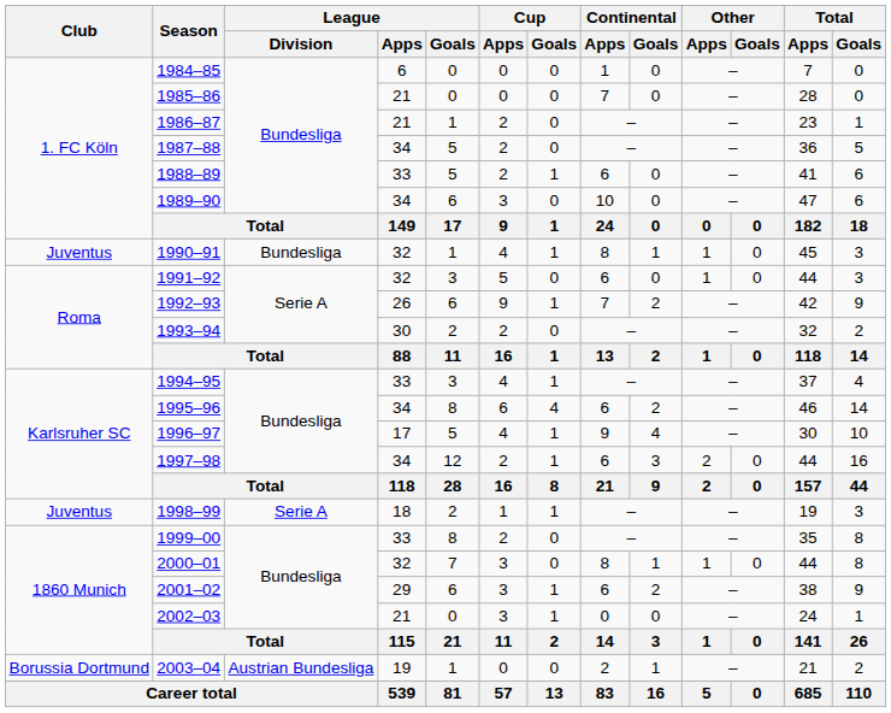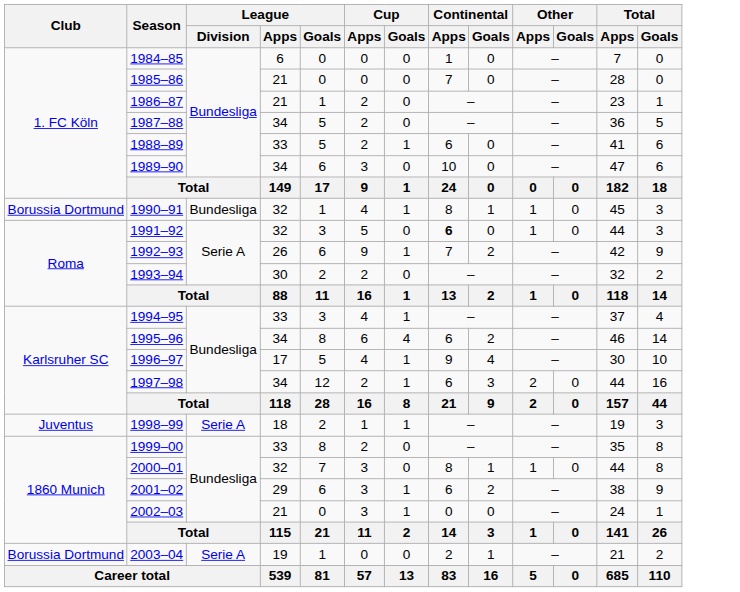 <table class="wikitable" style="text-align:center">
 <tr>
 <th rowspan="2">Club</th>
 <th rowspan="2">Season</th>
 <th colspan="3">League</th>
 <th colspan="2">Cup</th>
 <th colspan="2">Continental</th>
 <th colspan="2">Other</th>
 <th colspan="2">Total</th>
 </tr>
 <tr>
 <th>Division</th>
 <th>Apps</th>
 <th>Goals</th>
 <th>Apps</th>
 <th>Goals</th>
 <th>Apps</th>
 <th>Goals</th>
 <th>Apps</th>
 <th>Goals</th>
 <th>Apps</th>
 <th>Goals</th>
 </tr>
 <tr>
 <td rowspan="7"><a href='#'>1. FC Köln</a></td>
 <td><a href='#'>1984–85</a></td>
 <td rowspan="6"><a href='#'>Bundesliga</a></td>
 <td>6</td>
 <td>0</td>
 <td>0</td>
 <td>0</td>
 <td>1</td>
 <td>0</td>
 <td colspan="2">–</td>
 <td>7</td>
 <td>0</td>
 </tr>
 <tr>
 <td><a href='#'>1985–86</a></td>
 <td>21</td>
 <td>0</td>
 <td>0</td>
 <td>0</td>
 <td>7</td>
 <td>0</td>
 <td colspan="2">–</td>
 <td>28</td>
 <td>0</td>
 </tr>
 <tr>
 <td><a href='#'>1986–87</a></td>
 <td>21</td>
 <td>1</td>
 <td>2</td>
 <td>0</td>
 <td colspan="2">–</td>
 <td colspan="2">–</td>
 <td>23</td>
 <td>1</td>
 </tr>
 <tr>
 <td><a href='#'>1987–88</a></td>
 <td>34</td>
 <td>5</td>
 <td>2</td>
 <td>0</td>
 <td colspan="2">–</td>
 <td colspan="2">–</td>
 <td>36</td>
 <td>5</td>
 </tr>
 <tr>
 <td><a href='#'>1988–89</a></td>
 <td>33</td>
 <td>5</td>
 <td>2</td>
 <td>1</td>
 <td>6</td>
 <td>0</td>
 <td colspan="2">–</td>
 <td>41</td>
 <td>6</td>
 </tr>
 <tr>
 <td><a href='#'>1989–90</a></td>
 <td>34</td>
 <td>6</td>
 <td>3</td>
 <td>0</td>
 <td>10</td>
 <td>0</td>
 <td colspan="2">–</td>
 <td>47</td>
 <td>6</td>
 </tr>
 <tr>
 <th colspan="2">Total</th>
 <th>149</th>
 <th>17</th>
 <th>9</th>
 <th>1</th>
 <th>24</th>
 <th>0</th>
 <th>0</th>
 <th>0</th>
 <th>182</th>
 <th>18</th>
 </tr>
 <tr>
-<td><a href='#'>Juventus</a></td>
+<td><a href='#'>Borussia Dortmund</a></td>
 <td><a href='#'>1990–91</a></td>
 <td>Bundesliga</td>
 <td>32</td>
 <td>1</td>
 <td>4</td>
 <td>1</td>
 <td>8</td>
 <td>1</td>
 <td>1</td>
 <td>0</td>
 <td>45</td>
 <td>3</td>
 </tr>
 <tr>
 <td rowspan="4"><a href='#'>Roma</a></td>
 <td><a href='#'>1991–92</a></td>
 <td rowspan="3">Serie A</td>
 <td>32</td>
 <td>3</td>
 <td>5</td>
 <td>0</td>
-<td>6</td>
+<td><strong>6</strong></td>
 <td>0</td>
 <td>1</td>
 <td>0</td>
 <td>44</td>
 <td>3</td>
 </tr>
 <tr>
 <td><a href='#'>1992–93</a></td>
 <td>26</td>
 <td>6</td>
 <td>9</td>
 <td>1</td>
 <td>7</td>
 <td>2</td>
 <td colspan="2">–</td>
 <td>42</td>
 <td>9</td>
 </tr>
 <tr>
 <td><a href='#'>1993–94</a></td>
 <td>30</td>
 <td>2</td>
 <td>2</td>
 <td>0</td>
 <td colspan="2">–</td>
 <td colspan="2">–</td>
 <td>32</td>
 <td>2</td>
 </tr>
 <tr>
 <th colspan="2">Total</th>
 <th>88</th>
 <th>11</th>
 <th>16</th>
 <th>1</th>
 <th>13</th>
 <th>2</th>
 <th>1</th>
 <th>0</th>
 <th>118</th>
 <th>14</th>
 </tr>
 <tr>
 <td rowspan="5"><a href='#'>Karlsruher SC</a></td>
 <td><a href='#'>1994–95</a></td>
 <td rowspan="4">Bundesliga</td>
 <td>33</td>
 <td>3</td>
 <td>4</td>
 <td>1</td>
 <td colspan="2">–</td>
 <td colspan="2">–</td>
 <td>37</td>
 <td>4</td>
 </tr>
 <tr>
 <td><a href='#'>1995–96</a></td>
 <td>34</td>
 <td>8</td>
 <td>6</td>
 <td>4</td>
 <td>6</td>
 <td>2</td>
 <td colspan="2">–</td>
 <td>46</td>
 <td>14</td>
 </tr>
 <tr>
 <td><a href='#'>1996–97</a></td>
 <td>17</td>
 <td>5</td>
 <td>4</td>
 <td>1</td>
 <td>9</td>
 <td>4</td>
 <td colspan="2">–</td>
 <td>30</td>
 <td>10</td>
 </tr>
 <tr>
 <td><a href='#'>1997–98</a></td>
 <td>34</td>
 <td>12</td>
 <td>2</td>
 <td>1</td>
 <td>6</td>
 <td>3</td>
 <td>2</td>
 <td>0</td>
 <td>44</td>
 <td>16</td>
 </tr>
 <tr>
 <th colspan="2">Total</th>
 <th>118</th>
 <th>28</th>
 <th>16</th>
 <th>8</th>
 <th>21</th>
 <th>9</th>
 <th>2</th>
 <th>0</th>
 <th>157</th>
 <th>44</th>
 </tr>
 <tr>
 <td><a href='#'>Juventus</a></td>
 <td><a href='#'>1998–99</a></td>
 <td><a href='#'>Serie A</a></td>
 <td>18</td>
 <td>2</td>
 <td>1</td>
 <td>1</td>
 <td colspan="2">–</td>
 <td colspan="2">–</td>
 <td>19</td>
 <td>3</td>
 </tr>
 <tr>
 <td rowspan="5"><a href='#'>1860 Munich</a></td>
 <td><a href='#'>1999–00</a></td>
 <td rowspan="4">Bundesliga</td>
 <td>33</td>
 <td>8</td>
 <td>2</td>
 <td>0</td>
 <td colspan="2">–</td>
 <td colspan="2">–</td>
 <td>35</td>
 <td>8</td>
 </tr>
 <tr>
 <td><a href='#'>2000–01</a></td>
 <td>32</td>
 <td>7</td>
 <td>3</td>
 <td>0</td>
 <td>8</td>
 <td>1</td>
 <td>1</td>
 <td>0</td>
 <td>44</td>
 <td>8</td>
 </tr>
 <tr>
 <td><a href='#'>2001–02</a></td>
 <td>29</td>
 <td>6</td>
 <td>3</td>
 <td>1</td>
 <td>6</td>
 <td>2</td>
 <td colspan="2">–</td>
 <td>38</td>
 <td>9</td>
 </tr>
 <tr>
 <td><a href='#'>2002–03</a></td>
 <td>21</td>
 <td>0</td>
 <td>3</td>
 <td>1</td>
 <td>0</td>
 <td>0</td>
 <td colspan="2">–</td>
 <td>24</td>
 <td>1</td>
 </tr>
 <tr>
 <th colspan="2">Total</th>
 <th>115</th>
 <th>21</th>
 <th>11</th>
 <th>2</th>
 <th>14</th>
 <th>3</th>
 <th>1</th>
 <th>0</th>
 <th>141</th>
 <th>26</th>
 </tr>
 <tr>
 <td><a href='#'>Borussia Dortmund</a></td>
 <td><a href='#'>2003–04</a></td>
-<td><a href='#'>Austrian Bundesliga</a></td>
+<td><a href='#'>Serie A</a></td>
 <td>19</td>
 <td>1</td>
 <td>0</td>
 <td>0</td>
 <td>2</td>
 <td>1</td>
 <td colspan="2">–</td>
 <td>21</td>
 <td>2</td>
 </tr>
 <tr>
 <th colspan="3">Career total</th>
 <th>539</th>
 <th>81</th>
 <th>57</th>
 <th>13</th>
 <th>83</th>
 <th>16</th>
 <th>5</th>
 <th>0</th>
 <th>685</th>
 <th>110</th>
 </tr>
 </table>
